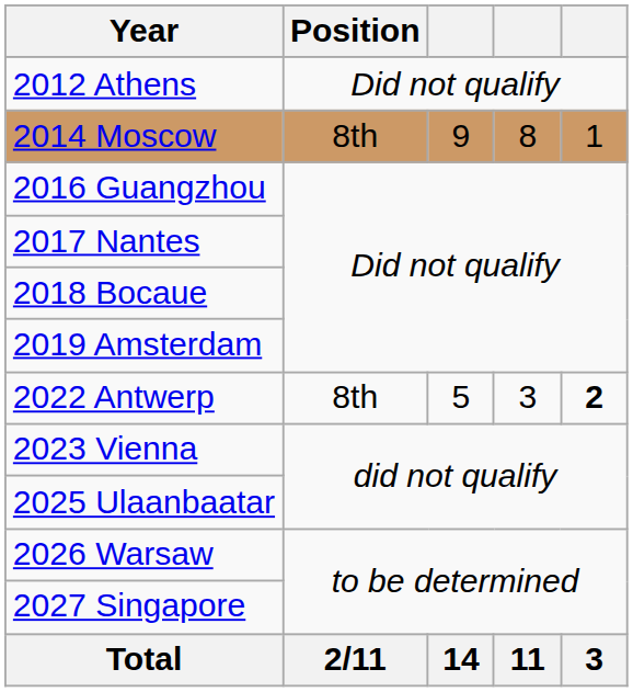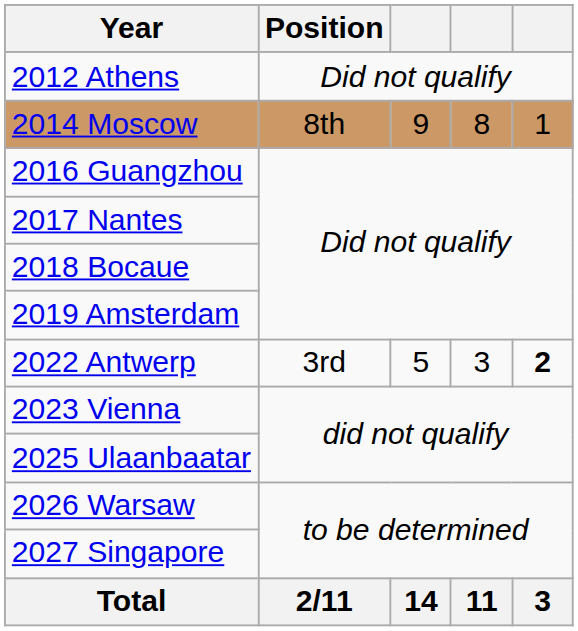 <table class="wikitable" style="text-align: center;">
 <tr>
 <th>Year</th>
 <th>Position</th>
 <th width=25px></th>
 <th width=25px></th>
 <th width=25px></th>
 </tr>
 <tr>
 <td style="text-align:left;"> <a href='#'>2012 Athens</a></td>
 <td colspan=4><em>Did not qualify</em></td>
 </tr>
 <tr bgcolor=cc9966>
 <td style="text-align:left;"> <a href='#'>2014 Moscow</a></td>
 <td>8th</td>
 <td>9</td>
 <td>8</td>
 <td>1</td>
 </tr>
 <tr>
 <td style="text-align:left;"> <a href='#'>2016 Guangzhou</a></td>
 <td colspan=4 rowspan=4><em>Did not qualify</em></td>
 </tr>
 <tr>
 <td style="text-align:left;"> <a href='#'>2017 Nantes</a></td>
 </tr>
 <tr>
 <td style="text-align:left;"> <a href='#'>2018 Bocaue</a></td>
 </tr>
 <tr>
 <td style="text-align:left;"> <a href='#'>2019 Amsterdam</a></td>
 </tr>
 <tr>
 <td style="text-align:left;"> <a href='#'>2022 Antwerp</a></td>
-<td>8th</td>
+<td>3rd</td>
 <td>5</td>
 <td>3</td>
 <td><strong>2</strong></td>
 </tr>
 <tr>
 <td style="text-align:left;"> <a href='#'>2023 Vienna</a></td>
 <td colspan=4 rowspan=2><em>did not qualify</em></td>
 </tr>
 <tr>
 <td style="text-align:left;"> <a href='#'>2025 Ulaanbaatar</a></td>
 </tr>
 <tr>
 <td style="text-align:left;"> <a href='#'>2026 Warsaw</a></td>
 <td colspan=4 rowspan=2><em>to be determined</em></td>
 </tr>
 <tr>
 <td style="text-align:left;"> <a href='#'>2027 Singapore</a></td>
 </tr>
 <tr>
 <th>Total</th>
 <th>2/11</th>
 <th>14</th>
 <th>11</th>
 <th>3</th>
 </tr>
 </table>
